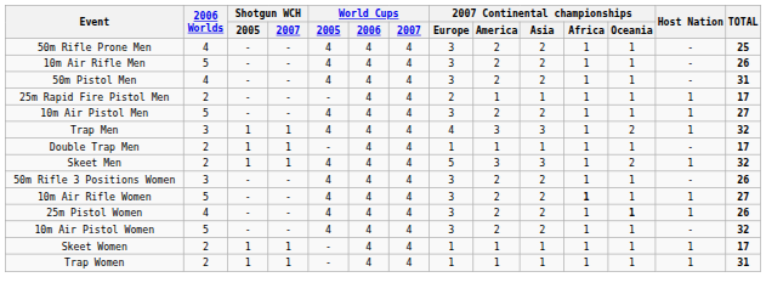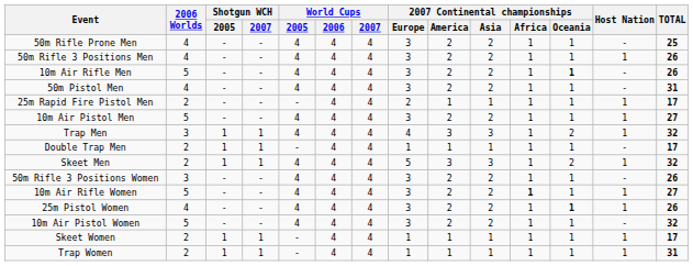 <table class=wikitable style="text-align:center; font-size:97%;">
 <tr>
 <th width=220 rowspan=2>Event</th>
 <th width=50 rowspan=2><a href='#'>2006 Worlds</a></th>
 <th colspan=2>Shotgun WCH</th>
 <th colspan=3><a href='#'>World Cups</a></th>
 <th colspan=5>2007 Continental championships</th>
 <th rowspan=2>Host Nation</th>
 <th rowspan=2>TOTAL</th>
 </tr>
 <tr>
 <th width=45>2005</th>
 <th width=45><a href='#'>2007</a></th>
 <th width=45><a href='#'>2005</a></th>
 <th width=45><a href='#'>2006</a></th>
 <th width=45><a href='#'>2007</a></th>
 <th width=50>Europe</th>
 <th width=50>America</th>
 <th width=50>Asia</th>
 <th width=50>Africa</th>
 <th width=50>Oceania</th>
 </tr>
 <tr>
 <td>50m Rifle Prone Men</td>
 <td>4</td>
 <td>-</td>
 <td>-</td>
 <td>4</td>
 <td>4</td>
 <td>4</td>
 <td>3</td>
 <td>2</td>
 <td>2</td>
 <td>1</td>
 <td>1</td>
 <td>-</td>
 <td><strong>25</strong></td>
 </tr>
 <tr>
+<td>50m Rifle 3 Positions Men</td>
+<td>4</td>
+<td>-</td>
+<td>-</td>
+<td>4</td>
+<td>4</td>
+<td>4</td>
+<td>3</td>
+<td>2</td>
+<td>2</td>
+<td>1</td>
+<td>1</td>
+<td>1</td>
+<td><strong>26</strong></td>
+</tr>
+<tr>
 <td>10m Air Rifle Men</td>
 <td>5</td>
 <td>-</td>
 <td>-</td>
 <td>4</td>
 <td>4</td>
 <td>4</td>
 <td>3</td>
 <td>2</td>
 <td>2</td>
 <td>1</td>
-<td>1</td>
+<td><strong>1</strong></td>
 <td>-</td>
 <td><strong>26</strong></td>
 </tr>
 <tr>
 <td>50m Pistol Men</td>
 <td>4</td>
 <td>-</td>
 <td>-</td>
 <td>4</td>
 <td>4</td>
 <td>4</td>
 <td>3</td>
 <td>2</td>
 <td>2</td>
 <td>1</td>
 <td>1</td>
 <td>-</td>
 <td><strong>31</strong></td>
 </tr>
 <tr>
 <td>25m Rapid Fire Pistol Men</td>
 <td>2</td>
 <td>-</td>
 <td>-</td>
 <td>-</td>
 <td>4</td>
 <td>4</td>
 <td>2</td>
 <td>1</td>
 <td>1</td>
 <td>1</td>
 <td>1</td>
 <td>1</td>
 <td><strong>17</strong></td>
 </tr>
 <tr>
 <td>10m Air Pistol Men</td>
 <td>5</td>
 <td>-</td>
 <td>-</td>
 <td>4</td>
 <td>4</td>
 <td>4</td>
 <td>3</td>
 <td>2</td>
 <td>2</td>
 <td>1</td>
 <td>1</td>
 <td>1</td>
 <td><strong>27</strong></td>
 </tr>
 <tr>
 <td>Trap Men</td>
 <td>3</td>
 <td>1</td>
 <td>1</td>
 <td>4</td>
 <td>4</td>
 <td>4</td>
 <td>4</td>
 <td>3</td>
 <td>3</td>
 <td>1</td>
 <td>2</td>
 <td>1</td>
 <td><strong>32</strong></td>
 </tr>
 <tr>
 <td>Double Trap Men</td>
 <td>2</td>
 <td>1</td>
 <td>1</td>
 <td>-</td>
 <td>4</td>
 <td>4</td>
 <td>1</td>
 <td>1</td>
 <td>1</td>
 <td>1</td>
 <td>1</td>
 <td>-</td>
 <td><strong>17</strong></td>
 </tr>
 <tr>
 <td>Skeet Men</td>
 <td>2</td>
 <td>1</td>
 <td>1</td>
 <td>4</td>
 <td>4</td>
 <td>4</td>
 <td>5</td>
 <td>3</td>
 <td>3</td>
 <td>1</td>
 <td>2</td>
 <td>1</td>
 <td><strong>32</strong></td>
 </tr>
 <tr>
 <td>50m Rifle 3 Positions Women</td>
 <td>3</td>
 <td>-</td>
 <td>-</td>
 <td>4</td>
 <td>4</td>
 <td>4</td>
 <td>3</td>
 <td>2</td>
 <td>2</td>
 <td>1</td>
 <td>1</td>
 <td>-</td>
 <td><strong>26</strong></td>
 </tr>
 <tr>
 <td>10m Air Rifle Women</td>
 <td>5</td>
 <td>-</td>
 <td>-</td>
 <td>4</td>
 <td>4</td>
 <td>4</td>
 <td>3</td>
 <td>2</td>
 <td>2</td>
 <td><strong>1</strong></td>
 <td>1</td>
 <td>1</td>
 <td><strong>27</strong></td>
 </tr>
 <tr>
 <td>25m Pistol Women</td>
 <td>4</td>
 <td>-</td>
 <td>-</td>
 <td>4</td>
 <td>4</td>
 <td>4</td>
 <td>3</td>
 <td>2</td>
 <td>2</td>
 <td>1</td>
 <td><strong>1</strong></td>
 <td>1</td>
 <td><strong>26</strong></td>
 </tr>
 <tr>
 <td>10m Air Pistol Women</td>
 <td>5</td>
 <td>-</td>
 <td>-</td>
 <td>4</td>
 <td>4</td>
 <td>4</td>
 <td>3</td>
 <td>2</td>
 <td>2</td>
 <td>1</td>
 <td>1</td>
 <td>-</td>
 <td><strong>32</strong></td>
 </tr>
 <tr>
 <td>Skeet Women</td>
 <td>2</td>
 <td>1</td>
 <td>1</td>
 <td>-</td>
 <td>4</td>
 <td>4</td>
 <td>1</td>
 <td>1</td>
 <td>1</td>
 <td>1</td>
 <td>1</td>
 <td>1</td>
 <td><strong>17</strong></td>
 </tr>
 <tr>
 <td>Trap Women</td>
 <td>2</td>
 <td>1</td>
 <td>1</td>
 <td>-</td>
 <td>4</td>
 <td>4</td>
 <td>1</td>
 <td>1</td>
 <td>1</td>
 <td>1</td>
 <td>1</td>
 <td>1</td>
 <td><strong>31</strong></td>
 </tr>
 </table>
